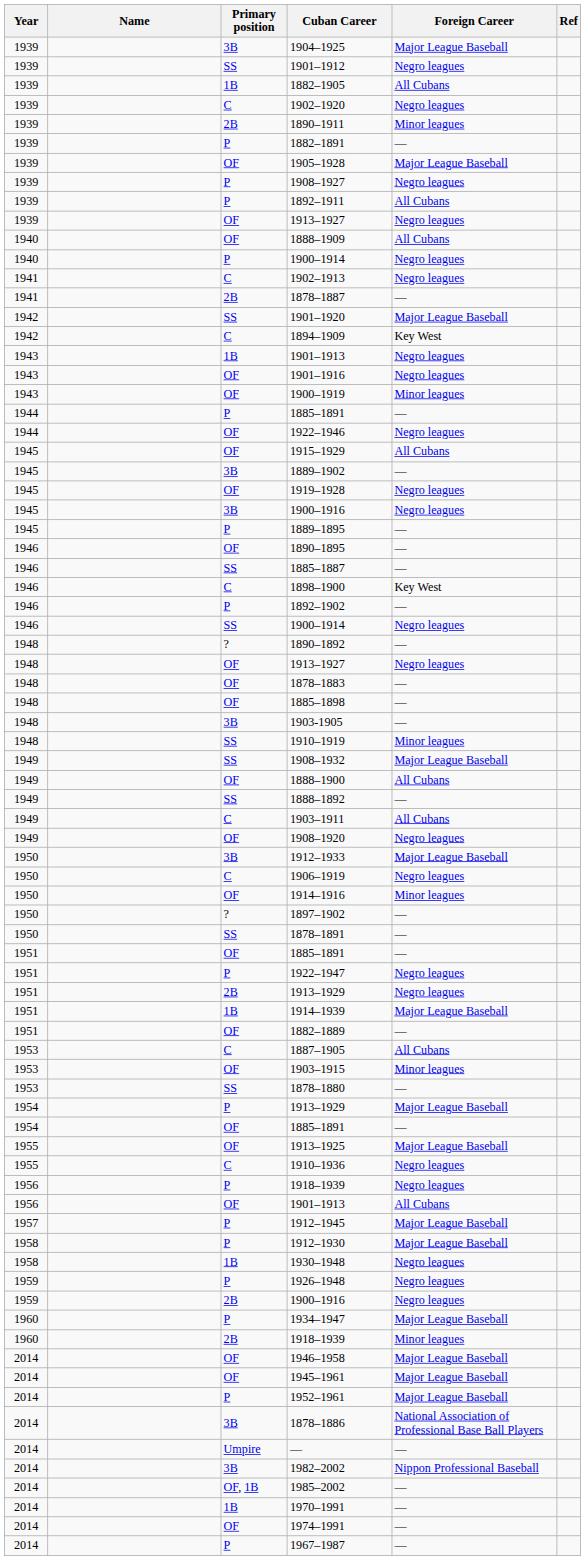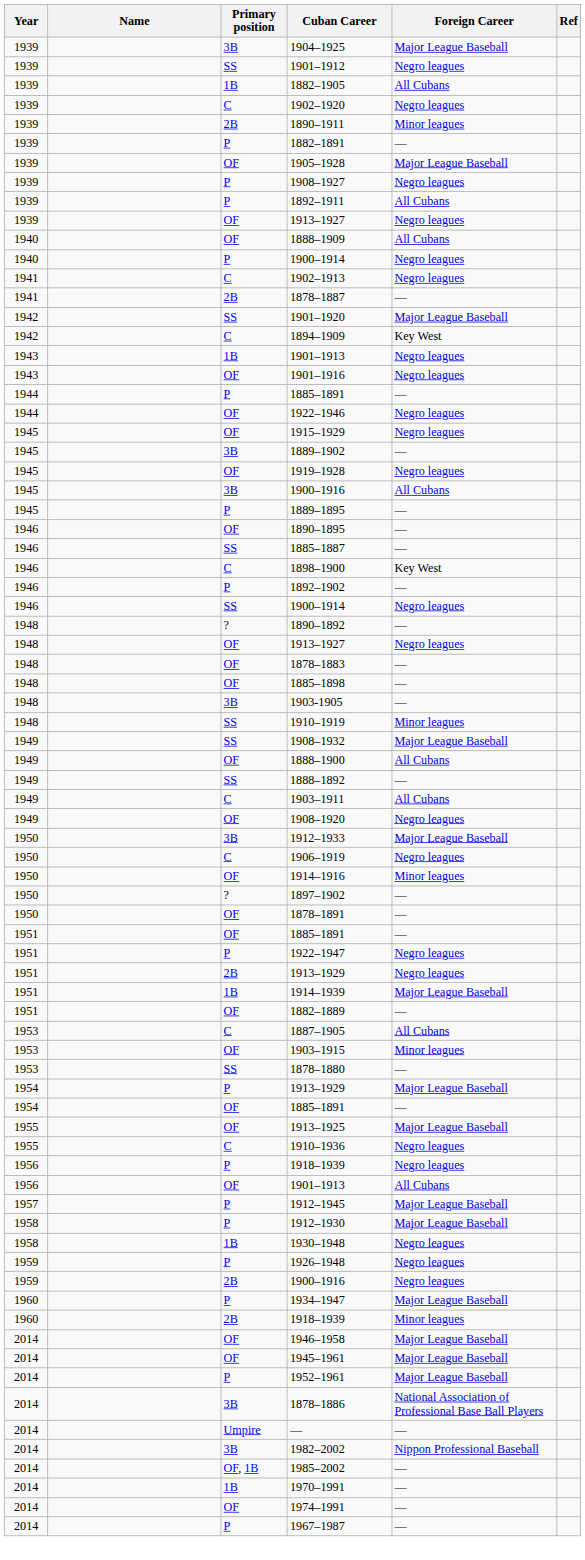 <table class="wikitable sortable">
 <tr>
 <th width="50">Year</th>
 <th width="220">Name</th>
 <th width="80">Primary<br>position</th>
 <th width="130">Cuban Career</th>
 <th width="210">Foreign Career</th>
 <th class="unsortable">Ref</th>
 </tr>
 <tr>
 <td align="center">1939</td>
 <td></td>
 <td><a href='#'>3B</a></td>
 <td>1904–1925</td>
 <td><a href='#'>Major League Baseball</a></td>
 <td></td>
 </tr>
 <tr>
 <td align="center">1939</td>
 <td></td>
 <td><a href='#'>SS</a></td>
 <td>1901–1912</td>
 <td><a href='#'>Negro leagues</a></td>
 <td></td>
 </tr>
 <tr>
 <td align="center">1939</td>
 <td></td>
 <td><a href='#'>1B</a></td>
 <td>1882–1905</td>
 <td><a href='#'>All Cubans</a></td>
 <td></td>
 </tr>
 <tr>
 <td align="center">1939</td>
 <td></td>
 <td><a href='#'>C</a></td>
 <td>1902–1920</td>
 <td><a href='#'>Negro leagues</a></td>
 <td></td>
 </tr>
 <tr>
 <td align="center">1939</td>
 <td></td>
 <td><a href='#'>2B</a></td>
 <td>1890–1911</td>
 <td><a href='#'>Minor leagues</a></td>
 <td></td>
 </tr>
 <tr>
 <td align="center">1939</td>
 <td></td>
 <td><a href='#'>P</a></td>
 <td>1882–1891</td>
 <td>—</td>
 <td></td>
 </tr>
 <tr>
 <td align="center">1939</td>
 <td></td>
 <td><a href='#'>OF</a></td>
 <td>1905–1928</td>
 <td><a href='#'>Major League Baseball</a></td>
 <td></td>
 </tr>
 <tr>
 <td align="center">1939</td>
 <td></td>
 <td><a href='#'>P</a></td>
 <td>1908–1927</td>
 <td><a href='#'>Negro leagues</a></td>
 <td></td>
 </tr>
 <tr>
 <td align="center">1939</td>
 <td></td>
 <td><a href='#'>P</a></td>
 <td>1892–1911</td>
 <td><a href='#'>All Cubans</a></td>
 <td></td>
 </tr>
 <tr>
 <td align="center">1939</td>
 <td></td>
 <td><a href='#'>OF</a></td>
 <td>1913–1927</td>
 <td><a href='#'>Negro leagues</a></td>
 <td></td>
 </tr>
 <tr>
 <td align="center">1940</td>
 <td></td>
 <td><a href='#'>OF</a></td>
 <td>1888–1909</td>
 <td><a href='#'>All Cubans</a></td>
 <td></td>
 </tr>
 <tr>
 <td align="center">1940</td>
 <td></td>
 <td><a href='#'>P</a></td>
 <td>1900–1914</td>
 <td><a href='#'>Negro leagues</a></td>
 <td></td>
 </tr>
 <tr>
 <td align="center">1941</td>
 <td></td>
 <td><a href='#'>C</a></td>
 <td>1902–1913</td>
 <td><a href='#'>Negro leagues</a></td>
 <td></td>
 </tr>
 <tr>
 <td align="center">1941</td>
 <td></td>
 <td><a href='#'>2B</a></td>
 <td>1878–1887</td>
 <td>—</td>
 <td></td>
 </tr>
 <tr>
 <td align="center">1942</td>
 <td></td>
 <td><a href='#'>SS</a></td>
 <td>1901–1920</td>
 <td><a href='#'>Major League Baseball</a></td>
 <td></td>
 </tr>
 <tr>
 <td align="center">1942</td>
 <td></td>
 <td><a href='#'>C</a></td>
 <td>1894–1909</td>
 <td>Key West</td>
 <td></td>
 </tr>
 <tr>
 <td align="center">1943</td>
 <td></td>
 <td><a href='#'>1B</a></td>
 <td>1901–1913</td>
 <td><a href='#'>Negro leagues</a></td>
 <td></td>
 </tr>
 <tr>
 <td align="center">1943</td>
 <td></td>
 <td><a href='#'>OF</a></td>
 <td>1901–1916</td>
 <td><a href='#'>Negro leagues</a></td>
 <td></td>
 </tr>
 <tr>
-<td align="center">1943</td>
-<td></td>
-<td><a href='#'>OF</a></td>
-<td>1900–1919</td>
-<td><a href='#'>Minor leagues</a></td>
-<td></td>
-</tr>
-<tr>
 <td align="center">1944</td>
 <td></td>
 <td><a href='#'>P</a></td>
 <td>1885–1891</td>
 <td>—</td>
 <td></td>
 </tr>
 <tr>
 <td align="center">1944</td>
 <td></td>
 <td><a href='#'>OF</a></td>
 <td>1922–1946</td>
 <td><a href='#'>Negro leagues</a></td>
 <td></td>
 </tr>
 <tr>
 <td align="center">1945</td>
 <td></td>
 <td><a href='#'>OF</a></td>
 <td>1915–1929</td>
-<td><a href='#'>All Cubans</a></td>
+<td><a href='#'>Negro leagues</a></td>
 <td></td>
 </tr>
 <tr>
 <td align="center">1945</td>
 <td></td>
 <td><a href='#'>3B</a></td>
 <td>1889–1902</td>
 <td>—</td>
 <td></td>
 </tr>
 <tr>
 <td align="center">1945</td>
 <td></td>
 <td><a href='#'>OF</a></td>
 <td>1919–1928</td>
 <td><a href='#'>Negro leagues</a></td>
 <td></td>
 </tr>
 <tr>
 <td align="center">1945</td>
 <td></td>
 <td><a href='#'>3B</a></td>
 <td>1900–1916</td>
-<td><a href='#'>Negro leagues</a></td>
+<td><a href='#'>All Cubans</a></td>
 <td></td>
 </tr>
 <tr>
 <td align="center">1945</td>
 <td></td>
 <td><a href='#'>P</a></td>
 <td>1889–1895</td>
 <td>—</td>
 <td></td>
 </tr>
 <tr>
 <td align="center">1946</td>
 <td></td>
 <td><a href='#'>OF</a></td>
 <td>1890–1895</td>
 <td>—</td>
 <td></td>
 </tr>
 <tr>
 <td align="center">1946</td>
 <td></td>
 <td><a href='#'>SS</a></td>
 <td>1885–1887</td>
 <td>—</td>
 <td></td>
 </tr>
 <tr>
 <td align="center">1946</td>
 <td></td>
 <td><a href='#'>C</a></td>
 <td>1898–1900</td>
 <td>Key West</td>
 <td></td>
 </tr>
 <tr>
 <td align="center">1946</td>
 <td></td>
 <td><a href='#'>P</a></td>
 <td>1892–1902</td>
 <td>—</td>
 <td></td>
 </tr>
 <tr>
 <td align="center">1946</td>
 <td></td>
 <td><a href='#'>SS</a></td>
 <td>1900–1914</td>
 <td><a href='#'>Negro leagues</a></td>
 <td></td>
 </tr>
 <tr>
 <td align="center">1948</td>
 <td></td>
 <td>?</td>
 <td>1890–1892</td>
 <td>—</td>
 <td></td>
 </tr>
 <tr>
 <td align="center">1948</td>
 <td></td>
 <td><a href='#'>OF</a></td>
 <td>1913–1927</td>
 <td><a href='#'>Negro leagues</a></td>
 <td></td>
 </tr>
 <tr>
 <td align="center">1948</td>
 <td></td>
 <td><a href='#'>OF</a></td>
 <td>1878–1883</td>
 <td>—</td>
 <td></td>
 </tr>
 <tr>
 <td align="center">1948</td>
 <td></td>
 <td><a href='#'>OF</a></td>
 <td>1885–1898</td>
 <td>—</td>
 <td></td>
 </tr>
 <tr>
 <td align="center">1948</td>
 <td></td>
 <td><a href='#'>3B</a></td>
 <td>1903-1905</td>
 <td>—</td>
 <td></td>
 </tr>
 <tr>
 <td align="center">1948</td>
 <td></td>
 <td><a href='#'>SS</a></td>
 <td>1910–1919</td>
 <td><a href='#'>Minor leagues</a></td>
 <td></td>
 </tr>
 <tr>
 <td align="center">1949</td>
 <td></td>
 <td><a href='#'>SS</a></td>
 <td>1908–1932</td>
 <td><a href='#'>Major League Baseball</a></td>
 <td></td>
 </tr>
 <tr>
 <td align="center">1949</td>
 <td></td>
 <td><a href='#'>OF</a></td>
 <td>1888–1900</td>
 <td><a href='#'>All Cubans</a></td>
 <td></td>
 </tr>
 <tr>
 <td align="center">1949</td>
 <td></td>
 <td><a href='#'>SS</a></td>
 <td>1888–1892</td>
 <td>—</td>
 <td></td>
 </tr>
 <tr>
 <td align="center">1949</td>
 <td></td>
 <td><a href='#'>C</a></td>
 <td>1903–1911</td>
 <td><a href='#'>All Cubans</a></td>
 <td></td>
 </tr>
 <tr>
 <td align="center">1949</td>
 <td></td>
 <td><a href='#'>OF</a></td>
 <td>1908–1920</td>
 <td><a href='#'>Negro leagues</a></td>
 <td></td>
 </tr>
 <tr>
 <td align="center">1950</td>
 <td></td>
 <td><a href='#'>3B</a></td>
 <td>1912–1933</td>
 <td><a href='#'>Major League Baseball</a></td>
 <td></td>
 </tr>
 <tr>
 <td align="center">1950</td>
 <td></td>
 <td><a href='#'>C</a></td>
 <td>1906–1919</td>
 <td><a href='#'>Negro leagues</a></td>
 <td></td>
 </tr>
 <tr>
 <td align="center">1950</td>
 <td></td>
 <td><a href='#'>OF</a></td>
 <td>1914–1916</td>
 <td><a href='#'>Minor leagues</a></td>
 <td></td>
 </tr>
 <tr>
 <td align="center">1950</td>
 <td></td>
 <td>?</td>
 <td>1897–1902</td>
 <td>—</td>
 <td></td>
 </tr>
 <tr>
 <td align="center">1950</td>
 <td></td>
-<td><a href='#'>SS</a></td>
+<td><a href='#'>OF</a></td>
 <td>1878–1891</td>
 <td>—</td>
 <td></td>
 </tr>
 <tr>
 <td align="center">1951</td>
 <td></td>
 <td><a href='#'>OF</a></td>
 <td>1885–1891</td>
 <td>—</td>
 <td></td>
 </tr>
 <tr>
 <td align="center">1951</td>
 <td></td>
 <td><a href='#'>P</a></td>
 <td>1922–1947</td>
 <td><a href='#'>Negro leagues</a></td>
 <td></td>
 </tr>
 <tr>
 <td align="center">1951</td>
 <td></td>
 <td><a href='#'>2B</a></td>
 <td>1913–1929</td>
 <td><a href='#'>Negro leagues</a></td>
 <td></td>
 </tr>
 <tr>
 <td align="center">1951</td>
 <td></td>
 <td><a href='#'>1B</a></td>
 <td>1914–1939</td>
 <td><a href='#'>Major League Baseball</a></td>
 <td></td>
 </tr>
 <tr>
 <td align="center">1951</td>
 <td></td>
 <td><a href='#'>OF</a></td>
 <td>1882–1889</td>
 <td>—</td>
 <td></td>
 </tr>
 <tr>
 <td align="center">1953</td>
 <td></td>
 <td><a href='#'>C</a></td>
 <td>1887–1905</td>
 <td><a href='#'>All Cubans</a></td>
 <td></td>
 </tr>
 <tr>
 <td align="center">1953</td>
 <td></td>
 <td><a href='#'>OF</a></td>
 <td>1903–1915</td>
 <td><a href='#'>Minor leagues</a></td>
 <td></td>
 </tr>
 <tr>
 <td align="center">1953</td>
 <td></td>
 <td><a href='#'>SS</a></td>
 <td>1878–1880</td>
 <td>—</td>
 <td></td>
 </tr>
 <tr>
 <td align="center">1954</td>
 <td></td>
 <td><a href='#'>P</a></td>
 <td>1913–1929</td>
 <td><a href='#'>Major League Baseball</a></td>
 <td></td>
 </tr>
 <tr>
 <td align="center">1954</td>
 <td></td>
 <td><a href='#'>OF</a></td>
 <td>1885–1891</td>
 <td>—</td>
 <td></td>
 </tr>
 <tr>
 <td align="center">1955</td>
 <td></td>
 <td><a href='#'>OF</a></td>
 <td>1913–1925</td>
 <td><a href='#'>Major League Baseball</a></td>
 <td></td>
 </tr>
 <tr>
 <td align="center">1955</td>
 <td></td>
 <td><a href='#'>C</a></td>
 <td>1910–1936</td>
 <td><a href='#'>Negro leagues</a></td>
 <td></td>
 </tr>
 <tr>
 <td align="center">1956</td>
 <td></td>
 <td><a href='#'>P</a></td>
 <td>1918–1939</td>
 <td><a href='#'>Negro leagues</a></td>
 <td></td>
 </tr>
 <tr>
 <td align="center">1956</td>
 <td></td>
 <td><a href='#'>OF</a></td>
 <td>1901–1913</td>
 <td><a href='#'>All Cubans</a></td>
 <td></td>
 </tr>
 <tr>
 <td align="center">1957</td>
 <td></td>
 <td><a href='#'>P</a></td>
 <td>1912–1945</td>
 <td><a href='#'>Major League Baseball</a></td>
 <td></td>
 </tr>
 <tr>
 <td align="center">1958</td>
 <td></td>
 <td><a href='#'>P</a></td>
 <td>1912–1930</td>
 <td><a href='#'>Major League Baseball</a></td>
 <td></td>
 </tr>
 <tr>
 <td align="center">1958</td>
 <td></td>
 <td><a href='#'>1B</a></td>
 <td>1930–1948</td>
 <td><a href='#'>Negro leagues</a></td>
 <td></td>
 </tr>
 <tr>
 <td align="center">1959</td>
 <td></td>
 <td><a href='#'>P</a></td>
 <td>1926–1948</td>
 <td><a href='#'>Negro leagues</a></td>
 <td></td>
 </tr>
 <tr>
 <td align="center">1959</td>
 <td></td>
 <td><a href='#'>2B</a></td>
 <td>1900–1916</td>
 <td><a href='#'>Negro leagues</a></td>
 <td></td>
 </tr>
 <tr>
 <td align="center">1960</td>
 <td></td>
 <td><a href='#'>P</a></td>
 <td>1934–1947</td>
 <td><a href='#'>Major League Baseball</a></td>
 <td></td>
 </tr>
 <tr>
 <td align="center">1960</td>
 <td></td>
 <td><a href='#'>2B</a></td>
 <td>1918–1939</td>
 <td><a href='#'>Minor leagues</a></td>
 <td></td>
 </tr>
 <tr>
 <td align="center">2014</td>
 <td></td>
 <td><a href='#'>OF</a></td>
 <td>1946–1958</td>
 <td><a href='#'>Major League Baseball</a></td>
 <td></td>
 </tr>
 <tr>
 <td align="center">2014</td>
 <td></td>
 <td><a href='#'>OF</a></td>
 <td>1945–1961</td>
 <td><a href='#'>Major League Baseball</a></td>
 <td></td>
 </tr>
 <tr>
 <td align="center">2014</td>
 <td></td>
 <td><a href='#'>P</a></td>
 <td>1952–1961</td>
 <td><a href='#'>Major League Baseball</a></td>
 <td></td>
 </tr>
 <tr>
 <td align="center">2014</td>
 <td></td>
 <td><a href='#'>3B</a></td>
 <td>1878–1886</td>
 <td><a href='#'>National Association of Professional Base Ball Players</a></td>
 <td></td>
 </tr>
 <tr>
 <td align="center">2014</td>
 <td></td>
 <td><a href='#'>Umpire</a></td>
 <td>—</td>
 <td>—</td>
 <td></td>
 </tr>
 <tr>
 <td align="center">2014</td>
 <td></td>
 <td><a href='#'>3B</a></td>
 <td>1982–2002</td>
 <td><a href='#'>Nippon Professional Baseball</a></td>
 <td></td>
 </tr>
 <tr>
 <td align="center">2014</td>
 <td></td>
 <td><a href='#'>OF</a>, <a href='#'>1B</a></td>
 <td>1985–2002</td>
 <td>—</td>
 <td></td>
 </tr>
 <tr>
 <td align="center">2014</td>
 <td></td>
 <td><a href='#'>1B</a></td>
 <td>1970–1991</td>
 <td>—</td>
 <td></td>
 </tr>
 <tr>
 <td align="center">2014</td>
 <td></td>
 <td><a href='#'>OF</a></td>
 <td>1974–1991</td>
 <td>—</td>
 <td></td>
 </tr>
 <tr>
 <td align="center">2014</td>
 <td></td>
 <td><a href='#'>P</a></td>
 <td>1967–1987</td>
 <td>—</td>
 <td></td>
 </tr>
 </table>
